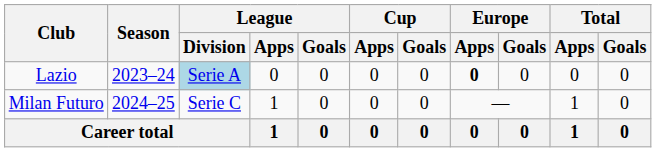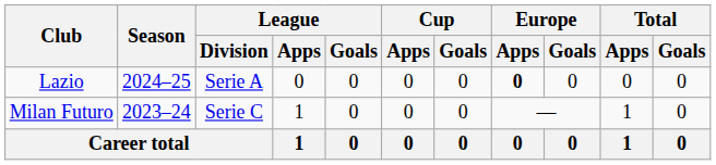 <table class="wikitable" style="text-align: center;">
 <tr>
 <th rowspan="2">Club</th>
 <th rowspan="2">Season</th>
 <th colspan="3">League</th>
 <th colspan="2">Cup</th>
 <th colspan="2">Europe</th>
 <th colspan="2">Total</th>
 </tr>
 <tr>
 <th>Division</th>
 <th>Apps</th>
 <th>Goals</th>
 <th>Apps</th>
 <th>Goals</th>
 <th>Apps</th>
 <th>Goals</th>
 <th>Apps</th>
 <th>Goals</th>
 </tr>
 <tr>
 <td rowspan="1"><a href='#'>Lazio</a></td>
-<td><a href='#'>2023–24</a></td>
-<td style="background: lightblue;"><a href='#'>Serie A</a></td>
+<td><a href='#'>2024–25</a></td>
+<td><a href='#'>Serie A</a></td>
 <td>0</td>
 <td>0</td>
 <td>0</td>
 <td>0</td>
 <td><strong>0</strong></td>
 <td>0</td>
 <td>0</td>
 <td>0</td>
 </tr>
 <tr>
 <td rowspan="1"><a href='#'>Milan Futuro</a></td>
-<td><a href='#'>2024–25</a></td>
+<td><a href='#'>2023–24</a></td>
 <td><a href='#'>Serie C</a></td>
 <td>1</td>
 <td>0</td>
 <td>0</td>
 <td>0</td>
 <td colspan="2">—</td>
 <td>1</td>
 <td>0</td>
 </tr>
 <tr>
 <th colspan="3">Career total</th>
 <th>1</th>
 <th>0</th>
 <th>0</th>
 <th>0</th>
 <th>0</th>
 <th>0</th>
 <th>1</th>
 <th>0</th>
 </tr>
 </table>
